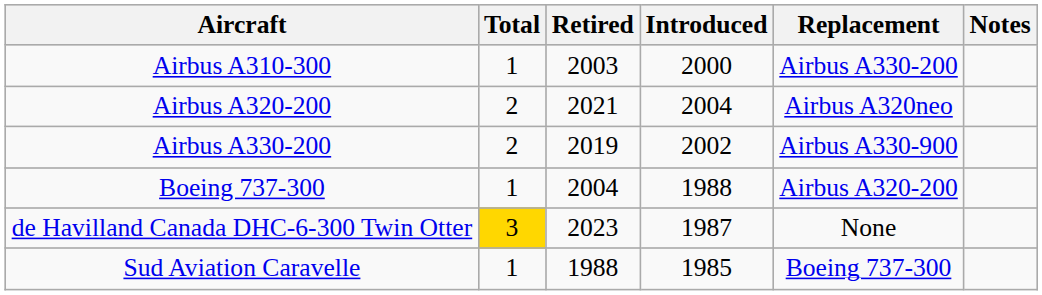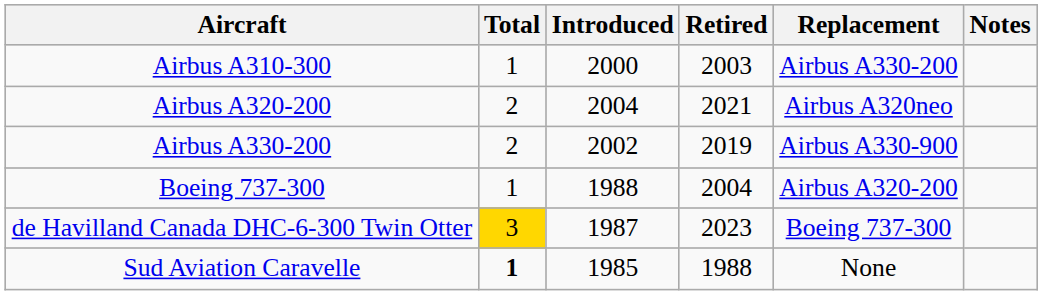 <table class="wikitable" style="text-align:center;margin:1em auto;">
 <tr>
 <th>Aircraft</th>
 <th>Total</th>
+<th>Introduced</th>
 <th>Retired</th>
-<th>Introduced</th>
 <th>Replacement</th>
 <th>Notes</th>
 </tr>
 <tr>
 <td><a href='#'>Airbus A310-300</a></td>
 <td>1</td>
+<td>2000</td>
 <td>2003</td>
-<td>2000</td>
 <td><a href='#'>Airbus A330-200</a></td>
 <td></td>
 </tr>
 <tr>
 <td><a href='#'>Airbus A320-200</a></td>
 <td>2</td>
+<td>2004</td>
 <td>2021</td>
-<td>2004</td>
 <td><a href='#'>Airbus A320neo</a></td>
 <td></td>
 </tr>
 <tr>
 <td><a href='#'>Airbus A330-200</a></td>
 <td>2</td>
+<td>2002</td>
 <td>2019</td>
-<td>2002</td>
 <td><a href='#'>Airbus A330-900</a></td>
 <td></td>
 </tr>
 <tr>
 <td><a href='#'>Boeing 737-300</a></td>
 <td>1</td>
+<td>1988</td>
 <td>2004</td>
-<td>1988</td>
 <td><a href='#'>Airbus A320-200</a></td>
 <td></td>
 </tr>
 <tr>
 <td><a href='#'>de Havilland Canada DHC-6-300 Twin Otter</a></td>
 <td style="background: gold;">3</td>
+<td>1987</td>
 <td>2023</td>
-<td>1987</td>
-<td>None</td>
+<td><a href='#'>Boeing 737-300</a></td>
 <td></td>
 </tr>
 <tr>
 <td><a href='#'>Sud Aviation Caravelle</a></td>
-<td>1</td>
+<td><strong>1</strong></td>
+<td>1985</td>
 <td>1988</td>
-<td>1985</td>
-<td><a href='#'>Boeing 737-300</a></td>
+<td>None</td>
 <td></td>
 </tr>
 </table>
